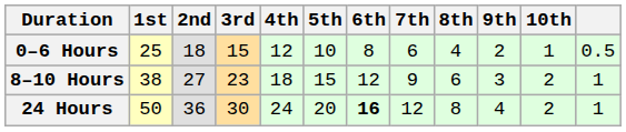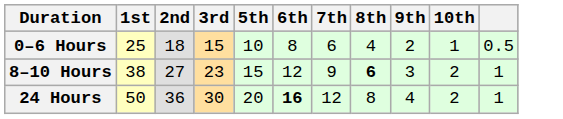 <table class="wikitable" style="font-size:85%; text-align:center;">
 <tr>
 <th>Duration</th>
 <th>1st</th>
 <th>2nd</th>
 <th>3rd</th>
-<th>4th</th>
 <th>5th</th>
 <th>6th</th>
 <th>7th</th>
 <th>8th</th>
 <th>9th</th>
 <th>10th</th>
 <th></th>
 </tr>
 <tr>
 <th>0–6 Hours</th>
 <td style="background:#ffffbf;">25</td>
 <td style="background:#dfdfdf;">18</td>
 <td style="background:#ffdf9f;">15</td>
-<td style="background:#dfffdf;">12</td>
 <td style="background:#dfffdf;">10</td>
 <td style="background:#dfffdf;">8</td>
 <td style="background:#dfffdf;">6</td>
 <td style="background:#dfffdf;">4</td>
 <td style="background:#dfffdf;">2</td>
 <td style="background:#dfffdf;">1</td>
 <td style="background:#dfffdf;">0.5</td>
 </tr>
 <tr>
 <th>8–10 Hours</th>
 <td style="background:#ffffbf;">38</td>
 <td style="background:#dfdfdf;">27</td>
 <td style="background:#ffdf9f;">23</td>
-<td style="background:#dfffdf;">18</td>
 <td style="background:#dfffdf;">15</td>
 <td style="background:#dfffdf;">12</td>
 <td style="background:#dfffdf;">9</td>
-<td style="background:#dfffdf;">6</td>
+<td style="background:#dfffdf;"><strong>6</strong></td>
 <td style="background:#dfffdf;">3</td>
 <td style="background:#dfffdf;">2</td>
 <td style="background:#dfffdf;">1</td>
 </tr>
 <tr>
 <th>24 Hours</th>
 <td style="background:#ffffbf;">50</td>
 <td style="background:#dfdfdf;">36</td>
 <td style="background:#ffdf9f;">30</td>
-<td style="background:#dfffdf;">24</td>
 <td style="background:#dfffdf;">20</td>
 <td style="background:#dfffdf;"><strong>16</strong></td>
 <td style="background:#dfffdf;">12</td>
 <td style="background:#dfffdf;">8</td>
 <td style="background:#dfffdf;">4</td>
 <td style="background:#dfffdf;">2</td>
 <td style="background:#dfffdf;">1</td>
 </tr>
 </table>
